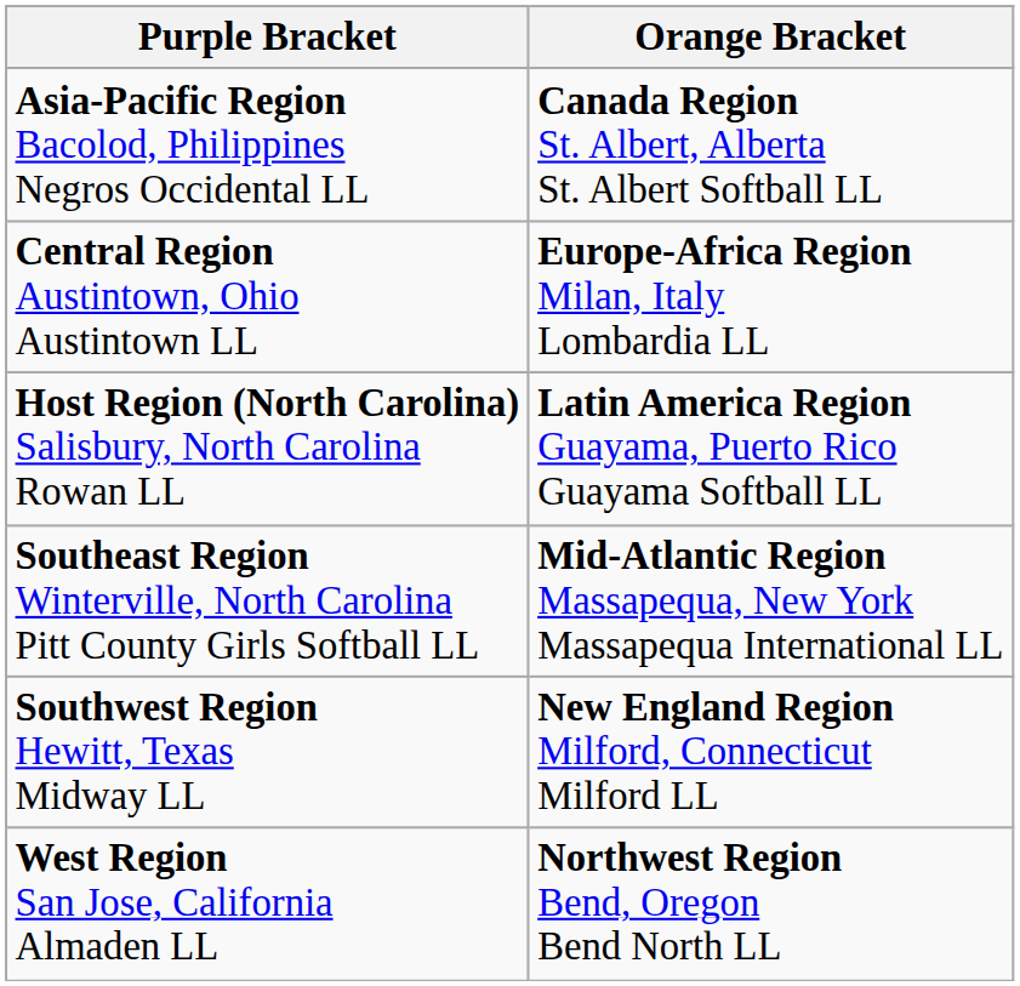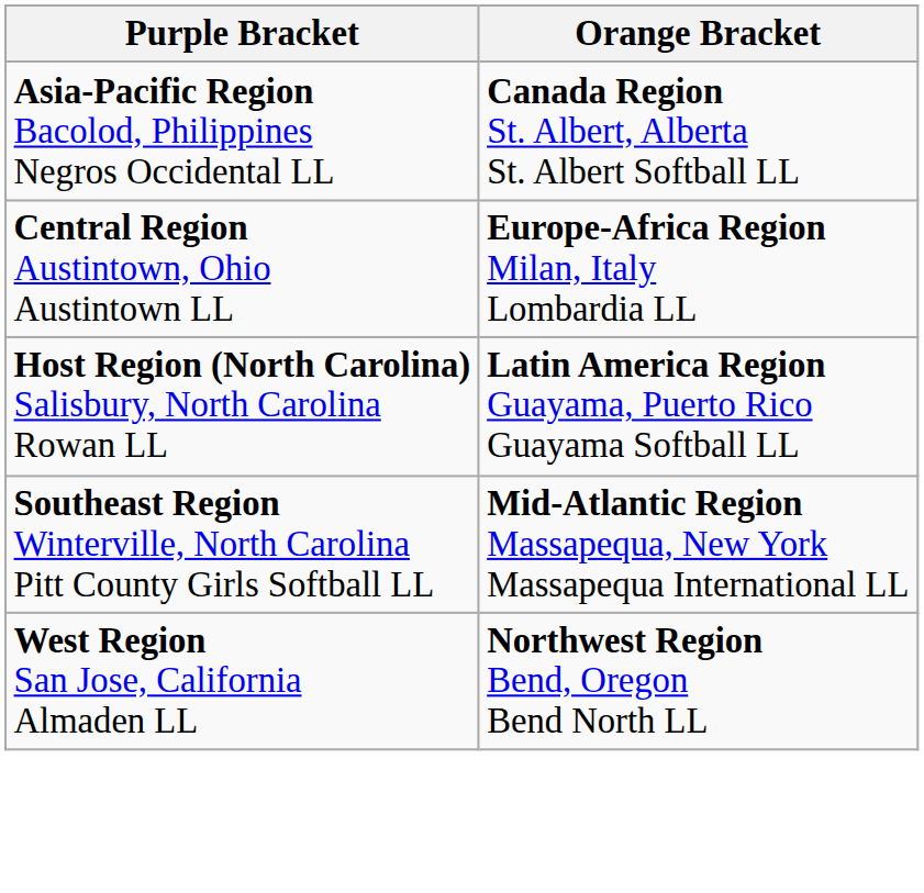 <table class="wikitable">
 <tr>
 <th>Purple Bracket</th>
 <th>Orange Bracket</th>
 </tr>
 <tr>
 <td><strong>Asia-Pacific Region</strong> <br>  <a href='#'>Bacolod, Philippines</a> <br> Negros Occidental LL</td>
 <td><strong>Canada Region</strong> <br>  <a href='#'>St. Albert, Alberta</a> <br> St. Albert Softball LL</td>
 </tr>
 <tr>
 <td><strong>Central Region</strong> <br>  <a href='#'>Austintown, Ohio</a> <br> Austintown LL</td>
 <td><strong>Europe-Africa Region</strong> <br>  <a href='#'>Milan, Italy</a> <br> Lombardia LL</td>
 </tr>
 <tr>
 <td><strong>Host Region (North Carolina)</strong> <br>  <a href='#'>Salisbury, North Carolina</a> <br> Rowan LL</td>
 <td><strong>Latin America Region</strong> <br>  <a href='#'>Guayama, Puerto Rico</a> <br> Guayama Softball LL</td>
 </tr>
 <tr>
 <td><strong>Southeast Region</strong> <br>  <a href='#'>Winterville, North Carolina</a> <br> Pitt County Girls Softball LL</td>
 <td><strong>Mid-Atlantic Region</strong> <br>  <a href='#'>Massapequa, New York</a> <br> Massapequa International LL</td>
 </tr>
 <tr>
-<td><strong>Southwest Region</strong> <br>  <a href='#'>Hewitt, Texas</a> <br> Midway LL</td>
-<td><strong>New England Region</strong> <br>  <a href='#'>Milford, Connecticut</a> <br> Milford LL</td>
-</tr>
-<tr>
 <td><strong>West Region</strong> <br>  <a href='#'>San Jose, California</a> <br> Almaden LL</td>
 <td><strong>Northwest Region</strong> <br>  <a href='#'>Bend, Oregon</a> <br> Bend North LL</td>
 </tr>
 </table>
